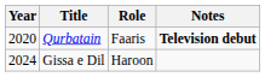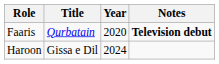 <table class="wikitable sortable">
 <tr>
+<th>Role</th>
+<th>Title</th>
 <th>Year</th>
-<th>Title</th>
-<th>Role</th>
 <th>Notes</th>
 </tr>
 <tr>
+<td>Faaris</td>
+<td><em><a href='#'>Qurbatain</a></em></td>
 <td>2020</td>
-<td><em><a href='#'>Qurbatain</a></em></td>
-<td>Faaris</td>
 <td><strong>Television debut</strong></td>
 </tr>
 <tr>
+<td>Haroon</td>
+<td>Gissa e Dil</td>
 <td>2024</td>
-<td>Gissa e Dil</td>
-<td>Haroon</td>
 <td></td>
 </tr>
 </table>
